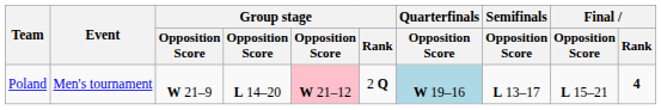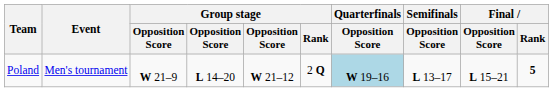 <table class="wikitable" style="text-align:center; font-size:90%">
 <tr>
 <th rowspan=2>Team</th>
 <th rowspan=2>Event</th>
 <th colspan=4>Group stage</th>
 <th>Quarterfinals</th>
 <th>Semifinals</th>
 <th colspan=2>Final / </th>
 </tr>
 <tr style="font-size:95%">
 <th>Opposition<br>Score</th>
 <th>Opposition<br>Score</th>
 <th>Opposition<br>Score</th>
 <th>Rank</th>
 <th>Opposition<br>Score</th>
 <th>Opposition<br>Score</th>
 <th>Opposition<br>Score</th>
 <th>Rank</th>
 </tr>
 <tr>
 <td align=left><a href='#'>Poland</a></td>
 <td align=left><a href='#'>Men's tournament</a></td>
 <td><br><strong>W</strong> 21–9</td>
 <td><br><strong>L</strong> 14–20</td>
-<td style="background: pink;"><br><strong>W</strong> 21–12</td>
+<td><br><strong>W</strong> 21–12</td>
 <td>2 <strong>Q</strong></td>
 <td style="background: lightblue;"><br><strong>W</strong> 19–16</td>
 <td><br><strong>L</strong> 13–17</td>
 <td><br><strong>L</strong> 15–21</td>
-<td><strong>4</strong></td>
+<td><strong>5</strong></td>
 </tr>
 </table>
